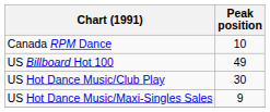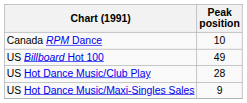 <table Class = "wikitable sortable">
 <tr>
 <th>Chart (1991)</th>
 <th>Peak<br>position</th>
 </tr>
 <tr>
 <td>Canada <a href='#'><em>RPM</em> Dance</a></td>
 <td Align = "center">10</td>
 </tr>
 <tr>
 <td>US <a href='#'><em>Billboard</em> Hot 100</a></td>
 <td Align = "center">49</td>
 </tr>
 <tr>
 <td>US <a href='#'>Hot Dance Music/Club Play</a></td>
-<td Align = "center">30</td>
+<td Align = "center">28</td>
 </tr>
 <tr>
 <td>US <a href='#'>Hot Dance Music/Maxi-Singles Sales</a></td>
 <td Align = "center">9</td>
 </tr>
 <tr>
 </tr>
 </table>
